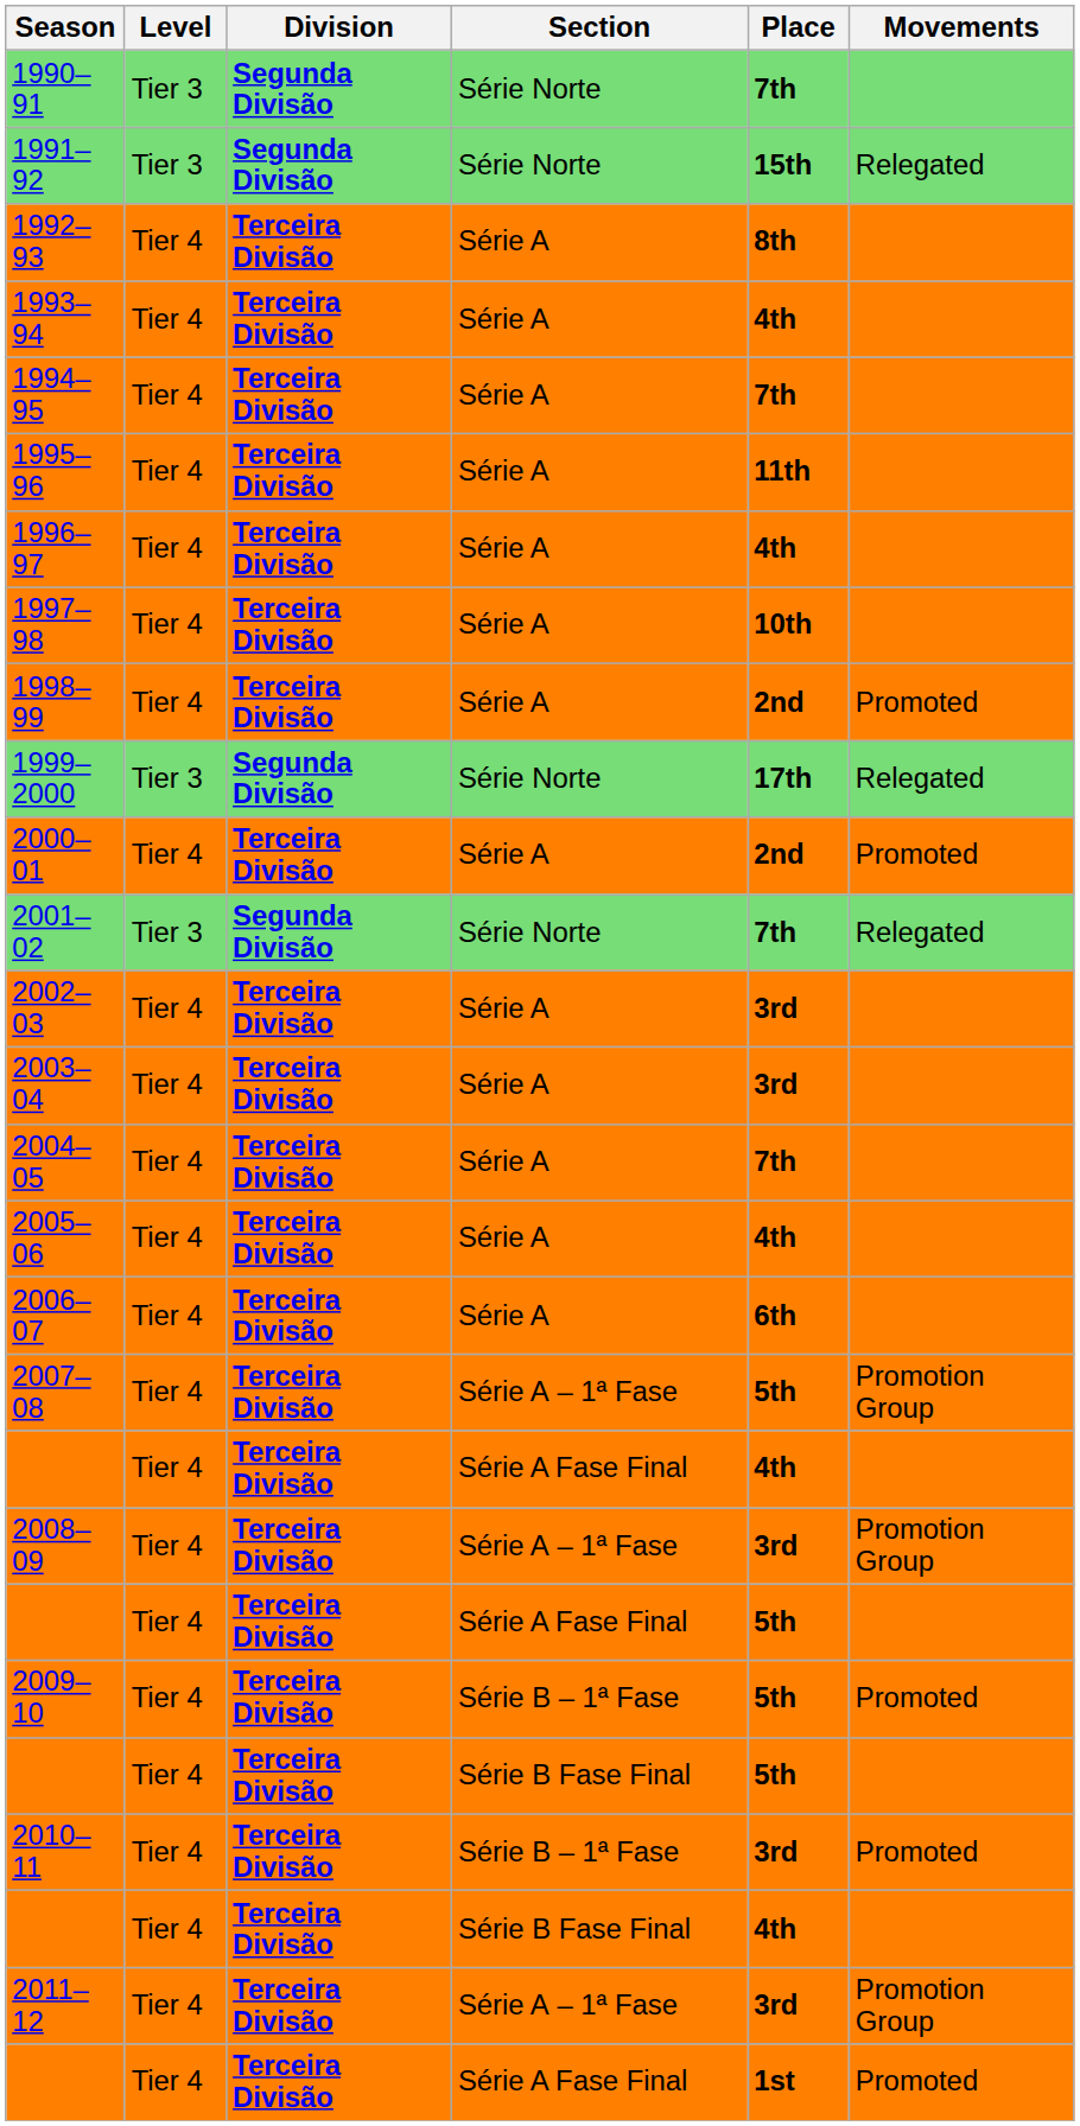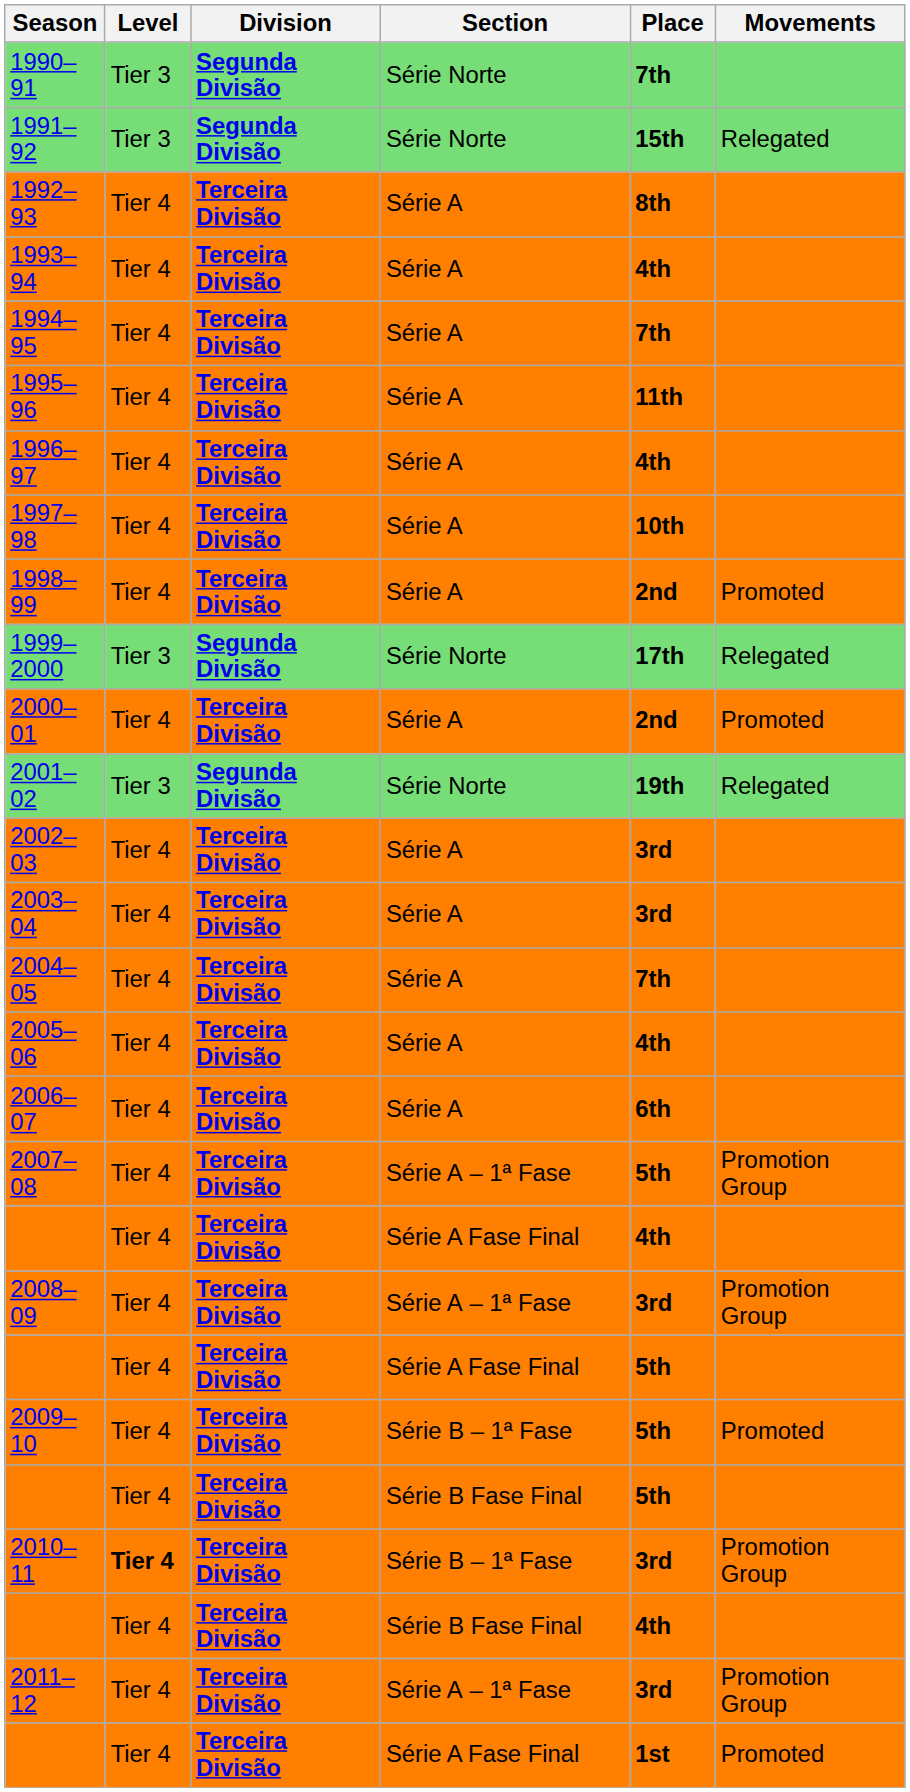 <table class="wikitable" style="text-align: left;">
 <tr>
 <th style="width: 60px;"><strong>Season</strong></th>
 <th style="width: 50px;"><strong>Level</strong></th>
 <th style="width: 120px;"><strong>Division</strong></th>
 <th style="width: 160px;"><strong>Section</strong></th>
 <th style="width: 50px;"><strong>Place</strong></th>
 <th style="width: 120px;"><strong>Movements</strong></th>
 </tr>
 <tr>
 <td style="background:#77DD77;"><a href='#'>1990–91</a></td>
 <td style="background:#77DD77;">Tier 3</td>
 <td style="background:#77DD77;"><strong><a href='#'>Segunda Divisão</a></strong></td>
 <td style="background:#77DD77;">Série Norte</td>
 <td style="background:#77DD77;"><strong>7th</strong></td>
 <td style="background:#77DD77;"></td>
 </tr>
 <tr>
 <td style="background:#77DD77;"><a href='#'>1991–92</a></td>
 <td style="background:#77DD77;">Tier 3</td>
 <td style="background:#77DD77;"><strong><a href='#'>Segunda Divisão</a></strong></td>
 <td style="background:#77DD77;">Série Norte</td>
 <td style="background:#77DD77;"><strong>15th</strong></td>
 <td style="background:#77DD77;">Relegated</td>
 </tr>
 <tr>
 <td style="background:#FF7F00;"><a href='#'>1992–93</a></td>
 <td style="background:#FF7F00;">Tier 4</td>
 <td style="background:#FF7F00;"><strong><a href='#'>Terceira Divisão</a></strong></td>
 <td style="background:#FF7F00;">Série A</td>
 <td style="background:#FF7F00;"><strong>8th</strong></td>
 <td style="background:#FF7F00;"></td>
 </tr>
 <tr>
 <td style="background:#FF7F00;"><a href='#'>1993–94</a></td>
 <td style="background:#FF7F00;">Tier 4</td>
 <td style="background:#FF7F00;"><strong><a href='#'>Terceira Divisão</a></strong></td>
 <td style="background:#FF7F00;">Série A</td>
 <td style="background:#FF7F00;"><strong>4th</strong></td>
 <td style="background:#FF7F00;"></td>
 </tr>
 <tr>
 <td style="background:#FF7F00;"><a href='#'>1994–95</a></td>
 <td style="background:#FF7F00;">Tier 4</td>
 <td style="background:#FF7F00;"><strong><a href='#'>Terceira Divisão</a></strong></td>
 <td style="background:#FF7F00;">Série A</td>
 <td style="background:#FF7F00;"><strong>7th</strong></td>
 <td style="background:#FF7F00;"></td>
 </tr>
 <tr>
 <td style="background:#FF7F00;"><a href='#'>1995–96</a></td>
 <td style="background:#FF7F00;">Tier 4</td>
 <td style="background:#FF7F00;"><strong><a href='#'>Terceira Divisão</a></strong></td>
 <td style="background:#FF7F00;">Série A</td>
 <td style="background:#FF7F00;"><strong>11th</strong></td>
 <td style="background:#FF7F00;"></td>
 </tr>
 <tr>
 <td style="background:#FF7F00;"><a href='#'>1996–97</a></td>
 <td style="background:#FF7F00;">Tier 4</td>
 <td style="background:#FF7F00;"><strong><a href='#'>Terceira Divisão</a></strong></td>
 <td style="background:#FF7F00;">Série A</td>
 <td style="background:#FF7F00;"><strong>4th</strong></td>
 <td style="background:#FF7F00;"></td>
 </tr>
 <tr>
 <td style="background:#FF7F00;"><a href='#'>1997–98</a></td>
 <td style="background:#FF7F00;">Tier 4</td>
 <td style="background:#FF7F00;"><strong><a href='#'>Terceira Divisão</a></strong></td>
 <td style="background:#FF7F00;">Série A</td>
 <td style="background:#FF7F00;"><strong>10th</strong></td>
 <td style="background:#FF7F00;"></td>
 </tr>
 <tr>
 <td style="background:#FF7F00;"><a href='#'>1998–99</a></td>
 <td style="background:#FF7F00;">Tier 4</td>
 <td style="background:#FF7F00;"><strong><a href='#'>Terceira Divisão</a></strong></td>
 <td style="background:#FF7F00;">Série A</td>
 <td style="background:#FF7F00;"><strong>2nd</strong></td>
 <td style="background:#FF7F00;">Promoted</td>
 </tr>
 <tr>
 <td style="background:#77DD77;"><a href='#'>1999–2000</a></td>
 <td style="background:#77DD77;">Tier 3</td>
 <td style="background:#77DD77;"><strong><a href='#'>Segunda Divisão</a></strong></td>
 <td style="background:#77DD77;">Série Norte</td>
 <td style="background:#77DD77;"><strong>17th</strong></td>
 <td style="background:#77DD77;">Relegated</td>
 </tr>
 <tr>
 <td style="background:#FF7F00;"><a href='#'>2000–01</a></td>
 <td style="background:#FF7F00;">Tier 4</td>
 <td style="background:#FF7F00;"><strong><a href='#'>Terceira Divisão</a></strong></td>
 <td style="background:#FF7F00;">Série A</td>
 <td style="background:#FF7F00;"><strong>2nd</strong></td>
 <td style="background:#FF7F00;">Promoted</td>
 </tr>
 <tr>
 <td style="background:#77DD77;"><a href='#'>2001–02</a></td>
 <td style="background:#77DD77;">Tier 3</td>
 <td style="background:#77DD77;"><strong><a href='#'>Segunda Divisão</a></strong></td>
 <td style="background:#77DD77;">Série Norte</td>
-<td style="background:#77DD77;"><strong>7th</strong></td>
+<td style="background:#77DD77;"><strong>19th</strong></td>
 <td style="background:#77DD77;">Relegated</td>
 </tr>
 <tr>
 <td style="background:#FF7F00;"><a href='#'>2002–03</a></td>
 <td style="background:#FF7F00;">Tier 4</td>
 <td style="background:#FF7F00;"><strong><a href='#'>Terceira Divisão</a></strong></td>
 <td style="background:#FF7F00;">Série A</td>
 <td style="background:#FF7F00;"><strong>3rd</strong></td>
 <td style="background:#FF7F00;"></td>
 </tr>
 <tr>
 <td style="background:#FF7F00;"><a href='#'>2003–04</a></td>
 <td style="background:#FF7F00;">Tier 4</td>
 <td style="background:#FF7F00;"><strong><a href='#'>Terceira Divisão</a></strong></td>
 <td style="background:#FF7F00;">Série A</td>
 <td style="background:#FF7F00;"><strong>3rd</strong></td>
 <td style="background:#FF7F00;"></td>
 </tr>
 <tr>
 <td style="background:#FF7F00;"><a href='#'>2004–05</a></td>
 <td style="background:#FF7F00;">Tier 4</td>
 <td style="background:#FF7F00;"><strong><a href='#'>Terceira Divisão</a></strong></td>
 <td style="background:#FF7F00;">Série A</td>
 <td style="background:#FF7F00;"><strong>7th</strong></td>
 <td style="background:#FF7F00;"></td>
 </tr>
 <tr>
 <td style="background:#FF7F00;"><a href='#'>2005–06</a></td>
 <td style="background:#FF7F00;">Tier 4</td>
 <td style="background:#FF7F00;"><strong><a href='#'>Terceira Divisão</a></strong></td>
 <td style="background:#FF7F00;">Série A</td>
 <td style="background:#FF7F00;"><strong>4th</strong></td>
 <td style="background:#FF7F00;"></td>
 </tr>
 <tr>
 <td style="background:#FF7F00;"><a href='#'>2006–07</a></td>
 <td style="background:#FF7F00;">Tier 4</td>
 <td style="background:#FF7F00;"><strong><a href='#'>Terceira Divisão</a></strong></td>
 <td style="background:#FF7F00;">Série A</td>
 <td style="background:#FF7F00;"><strong>6th</strong></td>
 <td style="background:#FF7F00;"></td>
 </tr>
 <tr>
 <td style="background:#FF7F00;"><a href='#'>2007–08</a></td>
 <td style="background:#FF7F00;">Tier 4</td>
 <td style="background:#FF7F00;"><strong><a href='#'>Terceira Divisão</a></strong></td>
 <td style="background:#FF7F00;">Série A – 1ª Fase</td>
 <td style="background:#FF7F00;"><strong>5th</strong></td>
 <td style="background:#FF7F00;">Promotion Group</td>
 </tr>
 <tr>
 <td style="background:#FF7F00;"></td>
 <td style="background:#FF7F00;">Tier 4</td>
 <td style="background:#FF7F00;"><strong><a href='#'>Terceira Divisão</a></strong></td>
 <td style="background:#FF7F00;">Série A Fase Final</td>
 <td style="background:#FF7F00;"><strong>4th</strong></td>
 <td style="background:#FF7F00;"></td>
 </tr>
 <tr>
 <td style="background:#FF7F00;"><a href='#'>2008–09</a></td>
 <td style="background:#FF7F00;">Tier 4</td>
 <td style="background:#FF7F00;"><strong><a href='#'>Terceira Divisão</a></strong></td>
 <td style="background:#FF7F00;">Série A – 1ª Fase</td>
 <td style="background:#FF7F00;"><strong>3rd</strong></td>
 <td style="background:#FF7F00;">Promotion Group</td>
 </tr>
 <tr>
 <td style="background:#FF7F00;"></td>
 <td style="background:#FF7F00;">Tier 4</td>
 <td style="background:#FF7F00;"><strong><a href='#'>Terceira Divisão</a></strong></td>
 <td style="background:#FF7F00;">Série A Fase Final</td>
 <td style="background:#FF7F00;"><strong>5th</strong></td>
 <td style="background:#FF7F00;"></td>
 </tr>
 <tr>
 <td style="background:#FF7F00;"><a href='#'>2009–10</a></td>
 <td style="background:#FF7F00;">Tier 4</td>
 <td style="background:#FF7F00;"><strong><a href='#'>Terceira Divisão</a></strong></td>
 <td style="background:#FF7F00;">Série B – 1ª Fase</td>
 <td style="background:#FF7F00;"><strong>5th</strong></td>
 <td style="background:#FF7F00;">Promoted</td>
 </tr>
 <tr>
 <td style="background:#FF7F00;"></td>
 <td style="background:#FF7F00;">Tier 4</td>
 <td style="background:#FF7F00;"><strong><a href='#'>Terceira Divisão</a></strong></td>
 <td style="background:#FF7F00;">Série B Fase Final</td>
 <td style="background:#FF7F00;"><strong>5th</strong></td>
 <td style="background:#FF7F00;"></td>
 </tr>
 <tr>
 <td style="background:#FF7F00;"><a href='#'>2010–11</a></td>
-<td style="background:#FF7F00;">Tier 4</td>
+<td style="background:#FF7F00;"><strong>Tier 4</strong></td>
 <td style="background:#FF7F00;"><strong><a href='#'>Terceira Divisão</a></strong></td>
 <td style="background:#FF7F00;">Série B – 1ª Fase</td>
 <td style="background:#FF7F00;"><strong>3rd</strong></td>
-<td style="background:#FF7F00;">Promoted</td>
+<td style="background:#FF7F00;">Promotion Group</td>
 </tr>
 <tr>
 <td style="background:#FF7F00;"></td>
 <td style="background:#FF7F00;">Tier 4</td>
 <td style="background:#FF7F00;"><strong><a href='#'>Terceira Divisão</a></strong></td>
 <td style="background:#FF7F00;">Série B Fase Final</td>
 <td style="background:#FF7F00;"><strong>4th</strong></td>
 <td style="background:#FF7F00;"></td>
 </tr>
 <tr>
 <td style="background:#FF7F00;"><a href='#'>2011–12</a></td>
 <td style="background:#FF7F00;">Tier 4</td>
 <td style="background:#FF7F00;"><strong><a href='#'>Terceira Divisão</a></strong></td>
 <td style="background:#FF7F00;">Série A – 1ª Fase</td>
 <td style="background:#FF7F00;"><strong>3rd</strong></td>
 <td style="background:#FF7F00;">Promotion Group</td>
 </tr>
 <tr>
 <td style="background:#FF7F00;"></td>
 <td style="background:#FF7F00;">Tier 4</td>
 <td style="background:#FF7F00;"><strong><a href='#'>Terceira Divisão</a></strong></td>
 <td style="background:#FF7F00;">Série A Fase Final</td>
 <td style="background:#FF7F00;"><strong>1st</strong></td>
 <td style="background:#FF7F00;">Promoted</td>
 </tr>
 <tr>
 </tr>
 </table>
